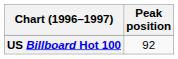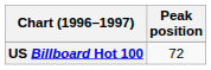 <table class="wikitable sortable plainrowheaders" style="text-align:center">
 <tr>
 <th>Chart (1996–1997)</th>
 <th>Peak<br>position</th>
 </tr>
 <tr>
 </tr>
 <tr>
 </tr>
 <tr>
 </tr>
 <tr>
 <th scope="row">US <a href='#'><em>Billboard</em> Hot 100</a></th>
-<td>92</td>
+<td>72</td>
 </tr>
 </table>
